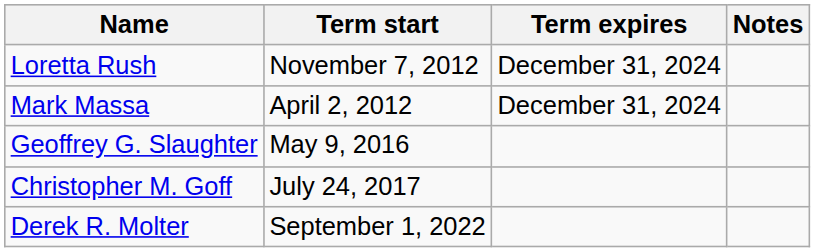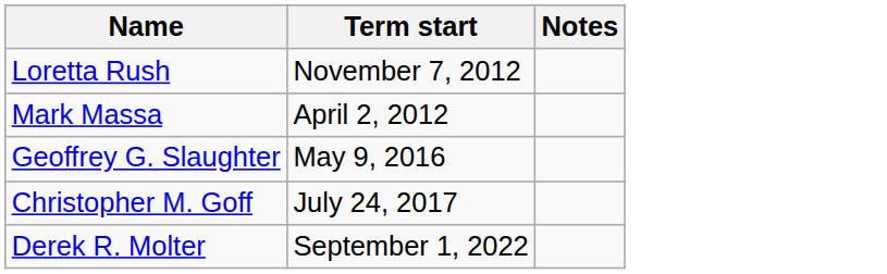 <table class="wikitable">
 <tr>
 <th>Name</th>
 <th>Term start</th>
-<th>Term expires</th>
 <th>Notes</th>
 </tr>
 <tr>
 <td><a href='#'>Loretta Rush</a></td>
 <td>November 7, 2012</td>
-<td>December 31, 2024</td>
 <td></td>
 </tr>
 <tr>
 <td><a href='#'>Mark Massa</a></td>
 <td>April 2, 2012</td>
-<td>December 31, 2024</td>
 <td></td>
 </tr>
 <tr>
 <td><a href='#'>Geoffrey G. Slaughter</a></td>
 <td>May 9, 2016</td>
 <td></td>
-<td></td>
 </tr>
 <tr>
 <td><a href='#'>Christopher M. Goff</a></td>
 <td>July 24, 2017</td>
-<td></td>
 <td></td>
 </tr>
 <tr>
 <td><a href='#'>Derek R. Molter</a></td>
 <td>September 1, 2022</td>
 <td></td>
-<td></td>
 </tr>
 </table>
